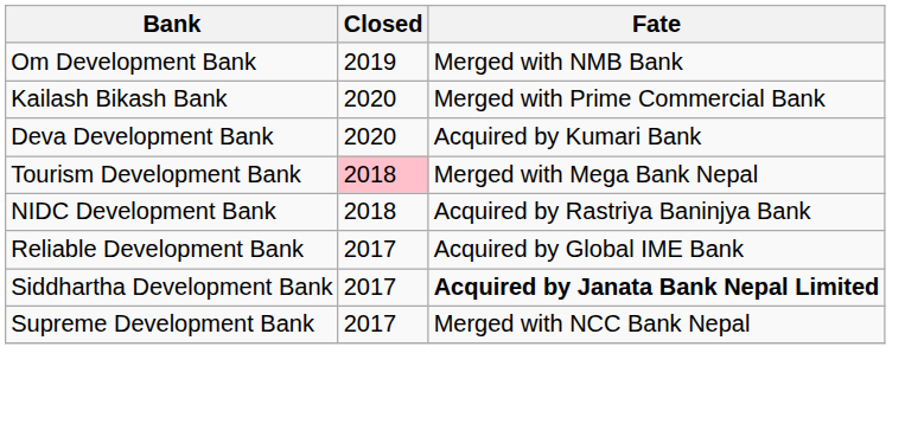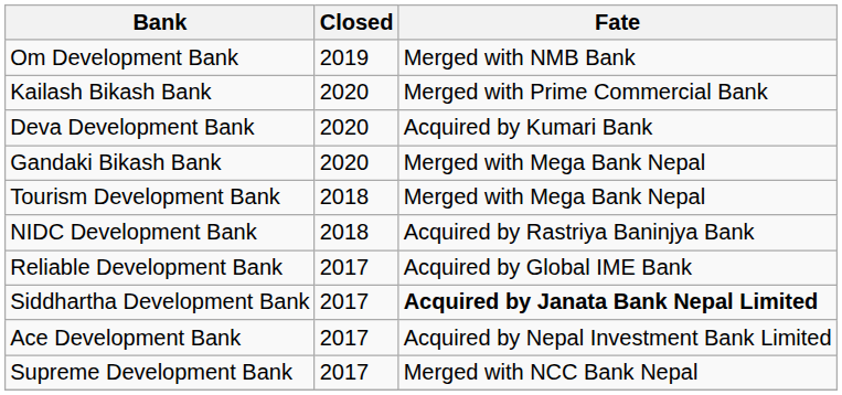 <table class="wikitable sortable static-row-numbers static-row-header-text">
 <tr>
 <th>Bank</th>
 <th>Closed</th>
 <th>Fate</th>
 </tr>
 <tr>
 <td>Om Development Bank</td>
 <td>2019</td>
 <td>Merged with NMB Bank </td>
 </tr>
 <tr>
 <td>Kailash Bikash Bank</td>
 <td>2020</td>
 <td>Merged with Prime Commercial Bank </td>
 </tr>
 <tr>
 <td>Deva Development Bank</td>
 <td>2020</td>
 <td>Acquired by Kumari Bank </td>
 </tr>
 <tr>
+<td>Gandaki Bikash Bank</td>
+<td>2020</td>
+<td>Merged with Mega Bank Nepal </td>
+</tr>
+<tr>
 <td>Tourism Development Bank</td>
-<td style="background: pink;">2018</td>
+<td>2018</td>
 <td>Merged with Mega Bank Nepal </td>
 </tr>
 <tr>
 <td>NIDC Development Bank</td>
 <td>2018</td>
 <td>Acquired by Rastriya Baninjya Bank </td>
 </tr>
 <tr>
 <td>Reliable Development Bank</td>
 <td>2017</td>
 <td>Acquired by Global IME Bank </td>
 </tr>
 <tr>
 <td>Siddhartha Development Bank</td>
 <td>2017</td>
 <td><strong>Acquired by Janata Bank Nepal Limited</strong></td>
 </tr>
 <tr>
+<td>Ace Development Bank</td>
+<td>2017</td>
+<td>Acquired by Nepal Investment Bank Limited</td>
+</tr>
+<tr>
 <td>Supreme Development Bank</td>
 <td>2017</td>
 <td>Merged with NCC Bank Nepal </td>
 </tr>
 <tr>
 </tr>
 </table>
